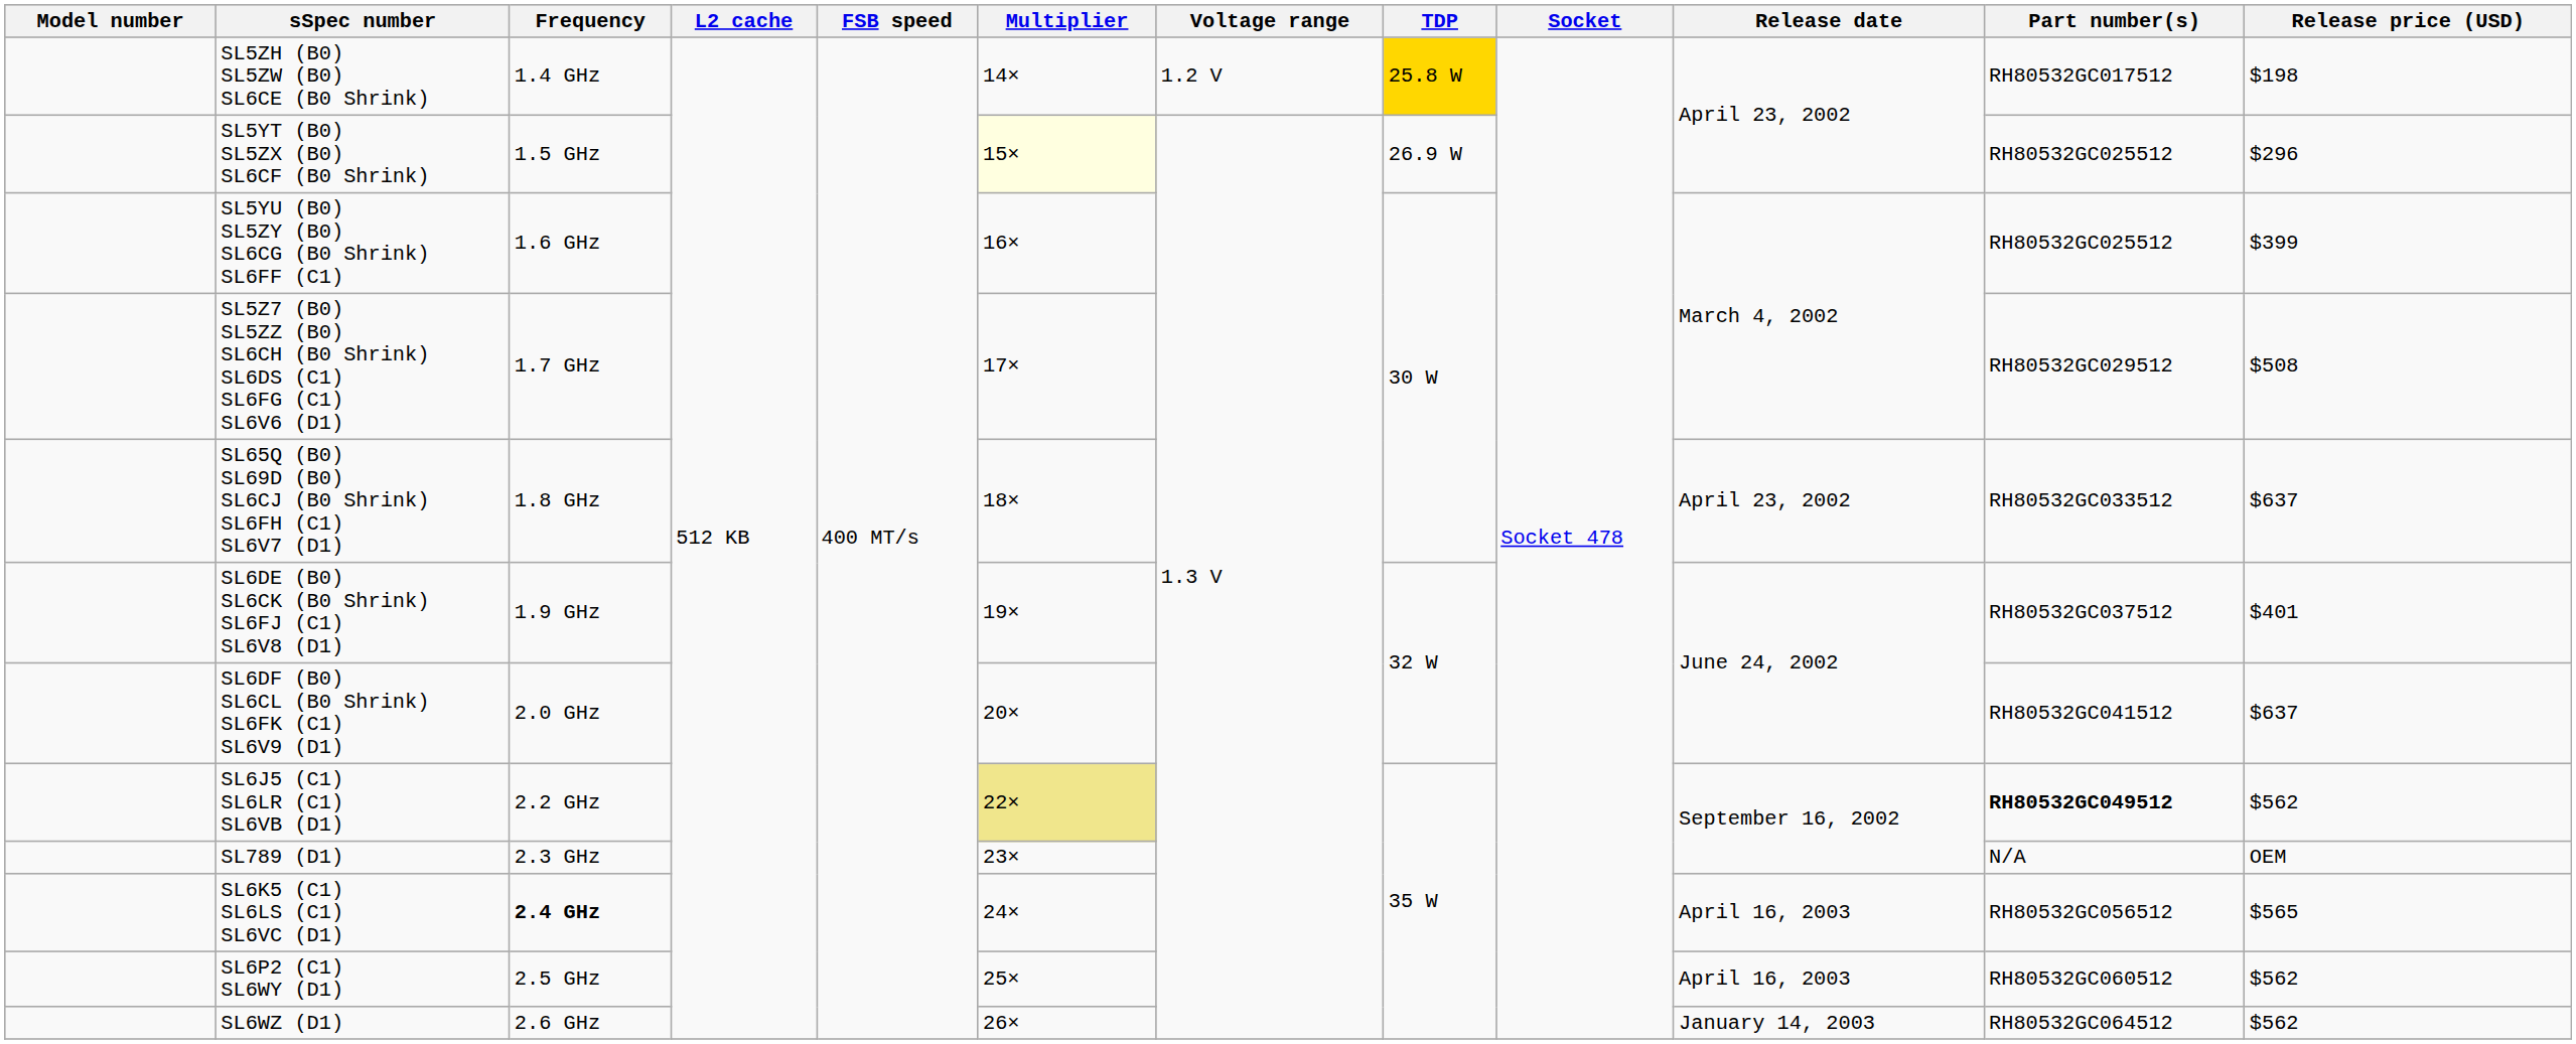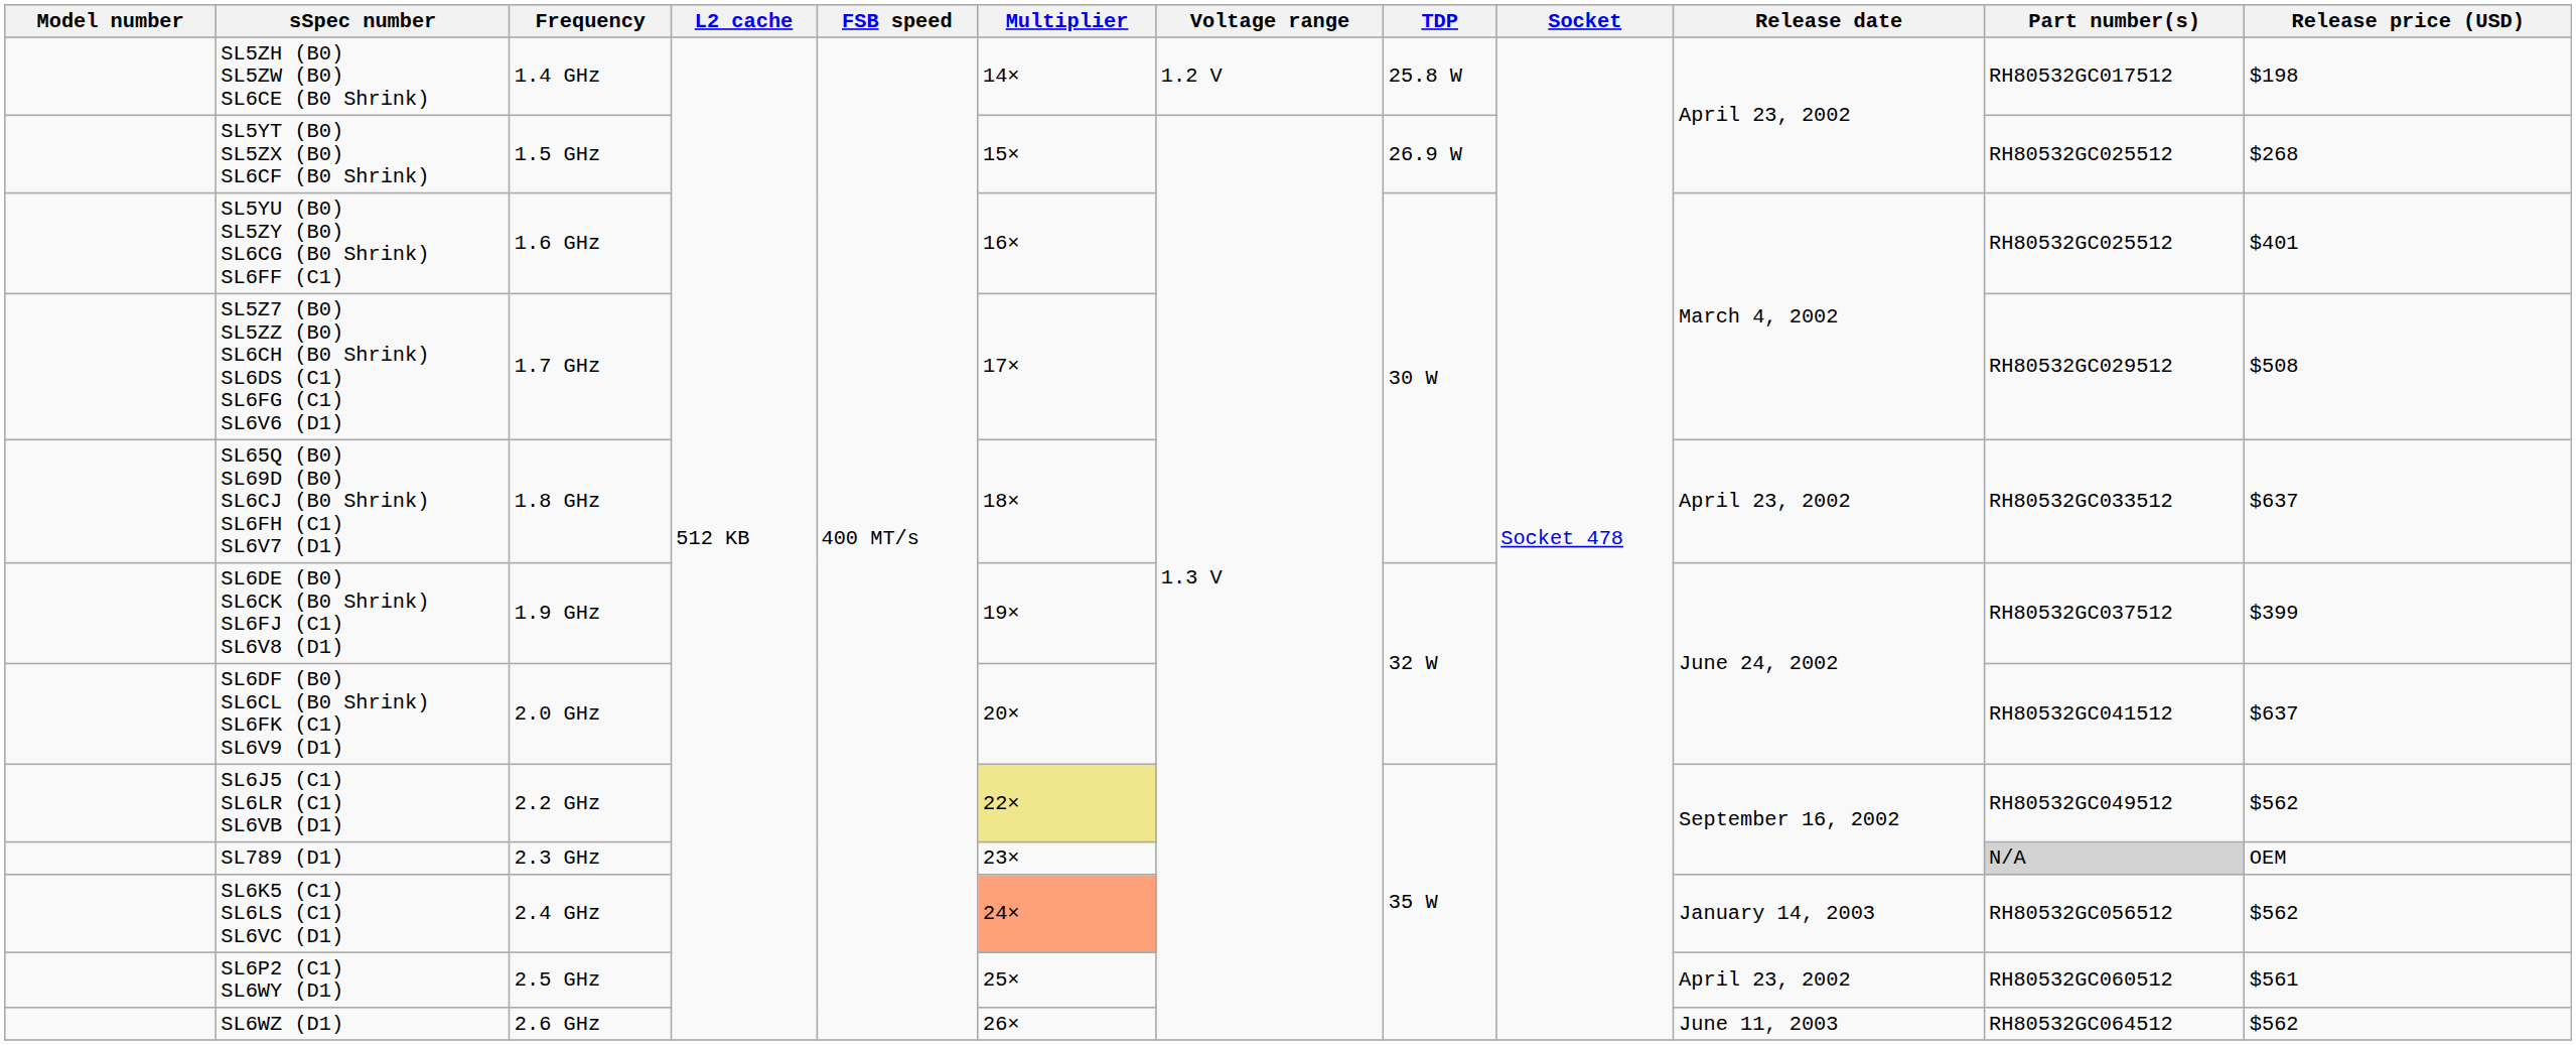 <table class="wikitable" style="font-size:97%;" width=100%>
 <tr>
 <th>Model number</th>
 <th>sSpec number</th>
 <th>Frequency</th>
 <th><a href='#'>L2 cache</a></th>
 <th><a href='#'>FSB</a> speed</th>
 <th><a href='#'>Multiplier</a></th>
 <th>Voltage range</th>
 <th><a href='#'>TDP</a></th>
 <th><a href='#'>Socket</a></th>
 <th>Release date</th>
 <th>Part number(s)</th>
 <th>Release price (USD)</th>
 </tr>
 <tr>
 <td></td>
 <td>SL5ZH (B0)<br>SL5ZW (B0)<br>SL6CE (B0 Shrink)</td>
 <td>1.4 GHz</td>
 <td rowspan="12">512 KB</td>
 <td rowspan="12">400 MT/s</td>
 <td>14×</td>
 <td>1.2 V</td>
-<td style="background: gold;">25.8 W</td>
+<td>25.8 W</td>
 <td rowspan="12"><a href='#'>Socket 478</a></td>
 <td rowspan="2">April 23, 2002</td>
 <td>RH80532GC017512</td>
 <td>$198</td>
 </tr>
 <tr>
 <td></td>
 <td>SL5YT (B0)<br>SL5ZX (B0)<br>SL6CF (B0 Shrink)</td>
 <td>1.5 GHz</td>
-<td style="background: lightyellow;">15×</td>
+<td>15×</td>
 <td rowspan="11">1.3 V</td>
 <td>26.9 W</td>
 <td>RH80532GC025512</td>
-<td>$296</td>
+<td>$268</td>
 </tr>
 <tr>
 <td></td>
 <td>SL5YU (B0)<br>SL5ZY (B0)<br>SL6CG (B0 Shrink)<br>SL6FF (C1)</td>
 <td>1.6 GHz</td>
 <td>16×</td>
 <td rowspan="3">30 W</td>
 <td rowspan="2">March 4, 2002</td>
 <td>RH80532GC025512</td>
-<td>$399</td>
+<td>$401</td>
 </tr>
 <tr>
 <td></td>
 <td>SL5Z7 (B0)<br>SL5ZZ (B0)<br>SL6CH (B0 Shrink)<br>SL6DS (C1)<br>SL6FG (C1)<br>SL6V6 (D1)</td>
 <td>1.7 GHz</td>
 <td>17×</td>
 <td>RH80532GC029512</td>
 <td>$508</td>
 </tr>
 <tr>
 <td></td>
 <td>SL65Q (B0)<br>SL69D (B0)<br>SL6CJ (B0 Shrink)<br>SL6FH (C1)<br>SL6V7 (D1)</td>
 <td>1.8 GHz</td>
 <td>18×</td>
 <td>April 23, 2002</td>
 <td>RH80532GC033512</td>
 <td>$637</td>
 </tr>
 <tr>
 <td></td>
 <td>SL6DE (B0)<br>SL6CK (B0 Shrink)<br>SL6FJ (C1)<br>SL6V8 (D1)</td>
 <td>1.9 GHz</td>
 <td>19×</td>
 <td rowspan="2">32 W</td>
 <td rowspan="2">June 24, 2002</td>
 <td>RH80532GC037512</td>
-<td>$401</td>
+<td>$399</td>
 </tr>
 <tr>
 <td></td>
 <td>SL6DF (B0)<br>SL6CL (B0 Shrink)<br>SL6FK (C1)<br>SL6V9 (D1)</td>
 <td>2.0 GHz</td>
 <td>20×</td>
 <td>RH80532GC041512</td>
 <td>$637</td>
 </tr>
 <tr>
 <td></td>
 <td>SL6J5 (C1)<br>SL6LR (C1)<br>SL6VB (D1)</td>
 <td>2.2 GHz</td>
 <td style="background: khaki;">22×</td>
 <td rowspan="5">35 W</td>
 <td rowspan="2">September 16, 2002</td>
-<td><strong>RH80532GC049512</strong></td>
+<td>RH80532GC049512</td>
 <td>$562</td>
 </tr>
 <tr>
 <td></td>
 <td>SL789 (D1)</td>
 <td>2.3 GHz</td>
 <td>23×</td>
-<td>N/A</td>
+<td style="background: lightgrey;">N/A</td>
 <td>OEM</td>
 </tr>
 <tr>
 <td></td>
 <td>SL6K5 (C1)<br>SL6LS (C1)<br>SL6VC (D1)</td>
-<td><strong>2.4 GHz</strong></td>
-<td>24×</td>
-<td>April 16, 2003</td>
+<td>2.4 GHz</td>
+<td style="background: lightsalmon;">24×</td>
+<td>January 14, 2003</td>
 <td>RH80532GC056512</td>
-<td>$565</td>
+<td>$562</td>
 </tr>
 <tr>
 <td></td>
 <td>SL6P2 (C1)<br>SL6WY (D1)</td>
 <td>2.5 GHz</td>
 <td>25×</td>
-<td>April 16, 2003</td>
+<td>April 23, 2002</td>
 <td>RH80532GC060512</td>
-<td>$562</td>
+<td>$561</td>
 </tr>
 <tr>
 <td></td>
 <td>SL6WZ (D1)</td>
 <td>2.6 GHz</td>
 <td>26×</td>
-<td>January 14, 2003</td>
+<td>June 11, 2003</td>
 <td>RH80532GC064512</td>
 <td>$562</td>
 </tr>
 </table>
